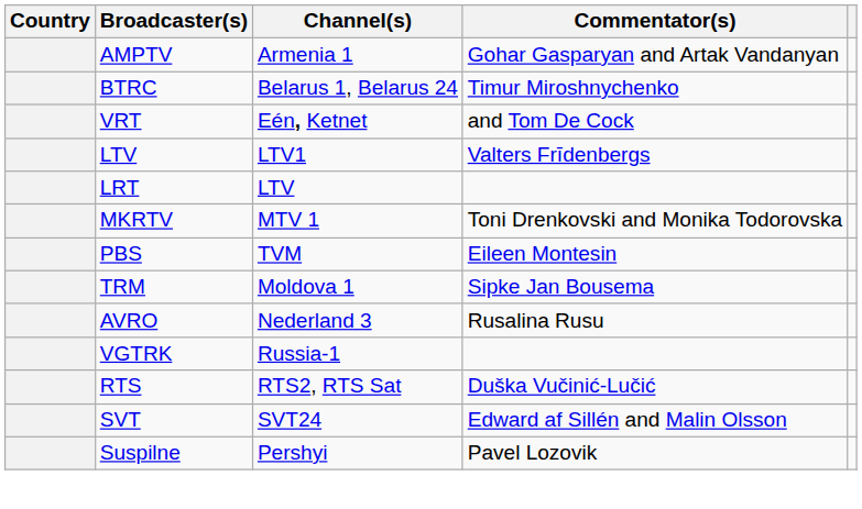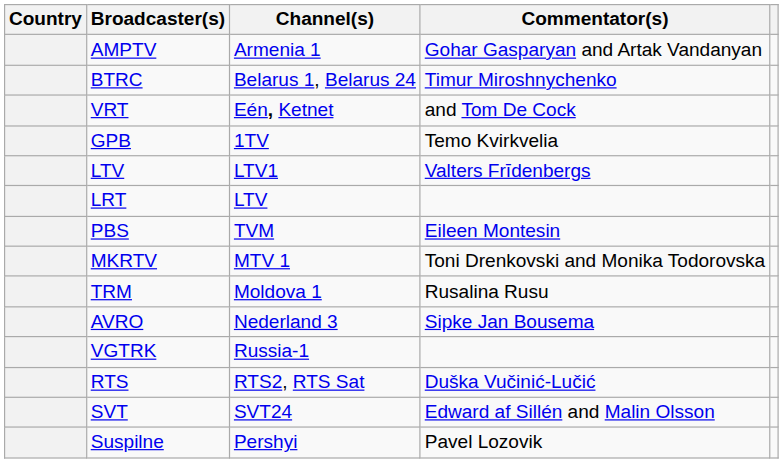 <table class="wikitable plainrowheaders">
 <tr>
 <th scope="col">Country</th>
 <th scope="col">Broadcaster(s)</th>
 <th>Channel(s)</th>
 <th scope="col">Commentator(s)</th>
 <th scope="col"></th>
 </tr>
 <tr>
 <th scope="row"></th>
 <td><a href='#'>AMPTV</a></td>
 <td><a href='#'>Armenia 1</a></td>
 <td><a href='#'>Gohar Gasparyan</a> and Artak Vandanyan</td>
 <td></td>
 </tr>
 <tr>
 <th scope="row"></th>
 <td><a href='#'>BTRC</a></td>
 <td><a href='#'>Belarus 1</a>, <a href='#'>Belarus 24</a></td>
 <td><a href='#'>Timur Miroshnychenko</a></td>
 <td></td>
 </tr>
 <tr>
 <th scope="row"></th>
 <td><a href='#'>VRT</a></td>
 <td><a href='#'>Eén</a><strong>,</strong> <a href='#'>Ketnet</a></td>
 <td> and <a href='#'>Tom De Cock</a></td>
 <td></td>
 </tr>
 <tr>
 <th scope="row"></th>
+<td><a href='#'>GPB</a></td>
+<td><a href='#'>1TV</a></td>
+<td>Temo Kvirkvelia</td>
+<td></td>
+</tr>
+<tr>
+<th scope="row"></th>
 <td><a href='#'>LTV</a></td>
 <td><a href='#'>LTV1</a></td>
 <td><a href='#'>Valters Frīdenbergs</a></td>
 <td></td>
 </tr>
 <tr>
 <th scope="row"></th>
 <td><a href='#'>LRT</a></td>
 <td><a href='#'>LTV</a></td>
 <td></td>
 <td></td>
 </tr>
 <tr>
 <th scope="row"></th>
+<td><a href='#'>PBS</a></td>
+<td><a href='#'>TVM</a></td>
+<td><a href='#'>Eileen Montesin</a></td>
+<td></td>
+</tr>
+<tr>
+<th scope="row"></th>
 <td><a href='#'>MKRTV</a></td>
 <td><a href='#'>MTV 1</a></td>
 <td>Toni Drenkovski and Monika Todorovska</td>
 <td></td>
 </tr>
 <tr>
 <th scope="row"></th>
-<td><a href='#'>PBS</a></td>
-<td><a href='#'>TVM</a></td>
-<td><a href='#'>Eileen Montesin</a></td>
-<td></td>
-</tr>
-<tr>
-<th scope="row"></th>
 <td><a href='#'>TRM</a></td>
 <td><a href='#'>Moldova 1</a></td>
-<td><a href='#'>Sipke Jan Bousema</a></td>
+<td>Rusalina Rusu</td>
 <td></td>
 </tr>
 <tr>
 <th scope="row"></th>
 <td><a href='#'>AVRO</a></td>
 <td><a href='#'>Nederland 3</a></td>
-<td>Rusalina Rusu</td>
+<td><a href='#'>Sipke Jan Bousema</a></td>
 <td></td>
 </tr>
 <tr>
 <th scope="row"></th>
 <td><a href='#'>VGTRK</a></td>
 <td><a href='#'>Russia-1</a></td>
 <td></td>
 <td></td>
 </tr>
 <tr>
 <th scope="row"></th>
 <td><a href='#'>RTS</a></td>
 <td><a href='#'>RTS2</a>, <a href='#'>RTS Sat</a></td>
 <td><a href='#'>Duška Vučinić-Lučić</a></td>
 <td></td>
 </tr>
 <tr>
 <th scope="row"></th>
 <td><a href='#'>SVT</a></td>
 <td><a href='#'>SVT24</a></td>
 <td><a href='#'>Edward af Sillén</a> and <a href='#'>Malin Olsson</a></td>
 <td></td>
 </tr>
 <tr>
 <th scope="row"></th>
 <td><a href='#'>Suspilne</a></td>
 <td><a href='#'>Pershyi</a></td>
 <td>Pavel Lozovik</td>
 <td></td>
 </tr>
 </table>
